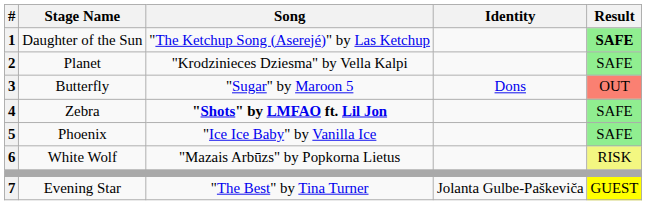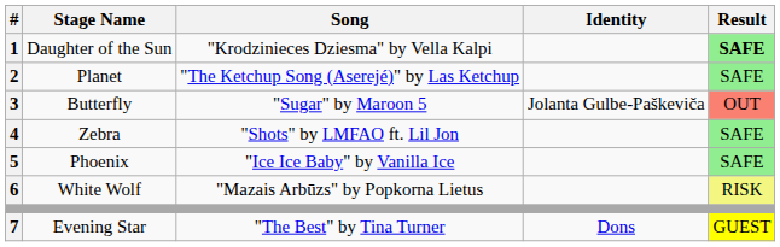 <table class="wikitable plainrowheaders" style="text-align: center;">
 <tr>
 <th>#</th>
 <th>Stage Name</th>
 <th>Song</th>
 <th>Identity</th>
 <th>Result</th>
 </tr>
 <tr>
 <th>1</th>
 <td>Daughter of the Sun</td>
-<td>"<a href='#'>The Ketchup Song (Aserejé)</a>" by <a href='#'>Las Ketchup</a></td>
+<td>"Krodzinieces Dziesma" by Vella Kalpi</td>
 <td></td>
 <td bgcolor="lightgreen"><strong>SAFE</strong></td>
 </tr>
 <tr>
 <th>2</th>
 <td>Planet</td>
-<td>"Krodzinieces Dziesma" by Vella Kalpi</td>
+<td>"<a href='#'>The Ketchup Song (Aserejé)</a>" by <a href='#'>Las Ketchup</a></td>
 <td></td>
 <td bgcolor="lightgreen">SAFE</td>
 </tr>
 <tr>
 <th>3</th>
 <td>Butterfly</td>
 <td>"<a href='#'>Sugar</a>" by <a href='#'>Maroon 5</a></td>
-<td><a href='#'>Dons</a></td>
+<td>Jolanta Gulbe-Paškeviča</td>
 <td bgcolor="salmon">OUT</td>
 </tr>
 <tr>
 <th>4</th>
 <td>Zebra</td>
-<td><strong>"<a href='#'>Shots</a>" by <a href='#'>LMFAO</a> ft. <a href='#'>Lil Jon</a></strong></td>
+<td>"<a href='#'>Shots</a>" by <a href='#'>LMFAO</a> ft. <a href='#'>Lil Jon</a></td>
 <td></td>
 <td bgcolor="lightgreen">SAFE</td>
 </tr>
 <tr>
 <th>5</th>
 <td>Phoenix</td>
 <td>"<a href='#'>Ice Ice Baby</a>" by <a href='#'>Vanilla Ice</a></td>
 <td></td>
 <td bgcolor="lightgreen">SAFE</td>
 </tr>
 <tr>
 <th>6</th>
 <td>White Wolf</td>
 <td>"Mazais Arbūzs" by Popkorna Lietus</td>
 <td></td>
 <td bgcolor="#F3F781">RISK</td>
 </tr>
 <tr>
 <td colspan="5" style="background:darkgray"></td>
 </tr>
 <tr>
 <th>7</th>
 <td>Evening Star</td>
 <td>"<a href='#'>The Best</a>" by <a href='#'>Tina Turner</a></td>
-<td>Jolanta Gulbe-Paškeviča</td>
+<td><a href='#'>Dons</a></td>
 <td bgcolor=yellow>GUEST</td>
 </tr>
 </table>
